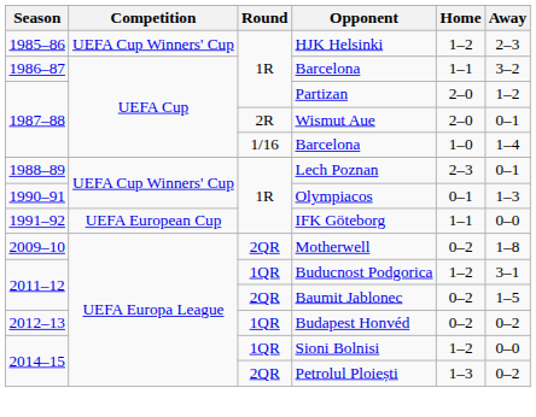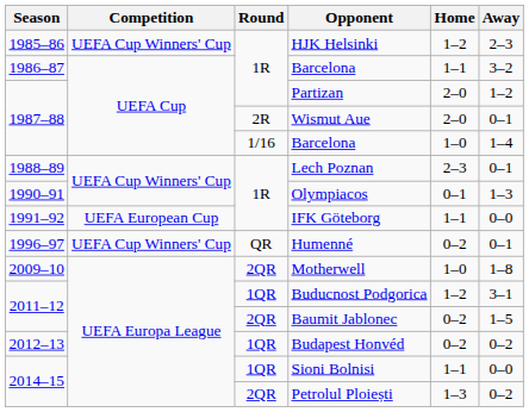 <table class="wikitable" style="text-align:center">
 <tr>
 <th>Season</th>
 <th>Competition</th>
 <th>Round</th>
 <th>Opponent</th>
 <th>Home</th>
 <th>Away</th>
 </tr>
 <tr>
 <td><a href='#'>1985–86</a></td>
 <td><a href='#'>UEFA Cup Winners' Cup</a></td>
 <td rowspan="3">1R</td>
 <td style="text-align:left"> <a href='#'>HJK Helsinki</a></td>
 <td>1–2</td>
 <td>2–3</td>
 </tr>
 <tr>
 <td><a href='#'>1986–87</a></td>
 <td rowspan="4"><a href='#'>UEFA Cup</a></td>
 <td style="text-align:left"> <a href='#'>Barcelona</a></td>
 <td>1–1</td>
 <td>3–2</td>
 </tr>
 <tr>
 <td rowspan="3"><a href='#'>1987–88</a></td>
 <td style="text-align:left"> <a href='#'>Partizan</a></td>
 <td>2–0</td>
 <td>1–2</td>
 </tr>
 <tr>
 <td>2R</td>
 <td style="text-align:left"> <a href='#'>Wismut Aue</a></td>
 <td>2–0</td>
 <td>0–1</td>
 </tr>
 <tr>
 <td>1/16</td>
 <td style="text-align:left"> <a href='#'>Barcelona</a></td>
 <td>1–0</td>
 <td>1–4</td>
 </tr>
 <tr>
 <td><a href='#'>1988–89</a></td>
 <td rowspan="2"><a href='#'>UEFA Cup Winners' Cup</a></td>
 <td rowspan="3">1R</td>
 <td style="text-align:left"> <a href='#'>Lech Poznan</a></td>
 <td>2–3</td>
 <td>0–1</td>
 </tr>
 <tr>
 <td><a href='#'>1990–91</a></td>
 <td style="text-align:left"> <a href='#'>Olympiacos</a></td>
 <td>0–1</td>
 <td>1–3</td>
 </tr>
 <tr>
 <td><a href='#'>1991–92</a></td>
 <td><a href='#'>UEFA European Cup</a></td>
 <td style="text-align:left"> <a href='#'>IFK Göteborg</a></td>
 <td>1–1</td>
 <td>0–0</td>
 </tr>
 <tr>
+<td><a href='#'>1996–97</a></td>
+<td><a href='#'>UEFA Cup Winners' Cup</a></td>
+<td>QR</td>
+<td style="text-align:left"> <a href='#'>Humenné</a></td>
+<td>0–2</td>
+<td>0–1</td>
+</tr>
+<tr>
 <td><a href='#'>2009–10</a></td>
 <td rowspan="6"><a href='#'>UEFA Europa League</a></td>
 <td><a href='#'>2QR</a></td>
 <td style="text-align:left"> <a href='#'>Motherwell</a></td>
-<td>0–2</td>
+<td>1–0</td>
 <td>1–8</td>
 </tr>
 <tr>
 <td rowspan="2"><a href='#'>2011–12</a></td>
 <td><a href='#'>1QR</a></td>
 <td style="text-align:left"> <a href='#'>Buducnost Podgorica</a></td>
 <td>1–2</td>
 <td>3–1</td>
 </tr>
 <tr>
 <td><a href='#'>2QR</a></td>
 <td style="text-align:left"> <a href='#'>Baumit Jablonec</a></td>
 <td>0–2</td>
 <td>1–5</td>
 </tr>
 <tr>
 <td><a href='#'>2012–13</a></td>
 <td><a href='#'>1QR</a></td>
 <td style="text-align:left"> <a href='#'>Budapest Honvéd</a></td>
 <td>0–2</td>
 <td>0–2</td>
 </tr>
 <tr>
 <td rowspan="2"><a href='#'>2014–15</a></td>
 <td><a href='#'>1QR</a></td>
 <td style="text-align:left"> <a href='#'>Sioni Bolnisi</a></td>
-<td>1–2</td>
+<td>1–1</td>
 <td>0–0</td>
 </tr>
 <tr>
 <td><a href='#'>2QR</a></td>
 <td style="text-align:left"> <a href='#'>Petrolul Ploiești</a></td>
 <td>1–3</td>
 <td>0–2</td>
 </tr>
 </table>
